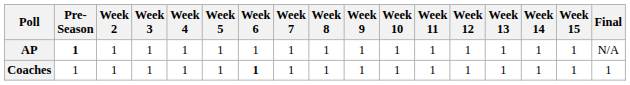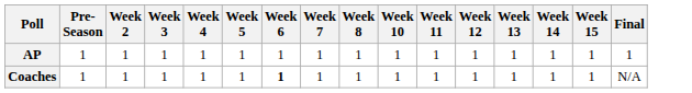 <table class="wikitable" style="white-space:nowrap;font-size:90%">
 <tr>
 <th>Poll</th>
 <th>Pre-<br>Season</th>
 <th>Week<br>2</th>
 <th>Week<br>3</th>
 <th>Week<br>4</th>
 <th>Week<br>5</th>
 <th>Week<br>6</th>
 <th>Week<br>7</th>
 <th>Week<br>8</th>
-<th>Week<br>9</th>
 <th>Week<br>10</th>
 <th>Week<br>11</th>
 <th>Week<br>12</th>
 <th>Week<br>13</th>
 <th>Week<br>14</th>
 <th>Week<br>15</th>
 <th>Final</th>
 </tr>
 <tr style="text-align:center;">
 <th>AP</th>
-<td style="background:#FFF;"><strong>1</strong></td>
 <td style="background:#FFF;">1</td>
 <td style="background:#FFF;">1</td>
 <td style="background:#FFF;">1</td>
 <td style="background:#FFF;">1</td>
 <td style="background:#FFF;">1</td>
 <td style="background:#FFF;">1</td>
 <td style="background:#FFF;">1</td>
 <td style="background:#FFF;">1</td>
 <td style="background:#FFF;">1</td>
 <td style="background:#FFF;">1</td>
 <td style="background:#FFF;">1</td>
 <td style="background:#FFF;">1</td>
 <td style="background:#FFF;">1</td>
 <td style="background:#FFF;">1</td>
-<td style="background:#FFF;">N/A</td>
+<td style="background:#FFF;">1</td>
 </tr>
 <tr style="text-align:center;">
 <th>Coaches</th>
 <td style="background:#FFF;">1</td>
 <td style="background:#FFF;">1</td>
 <td style="background:#FFF;">1</td>
 <td style="background:#FFF;">1</td>
 <td style="background:#FFF;">1</td>
 <td style="background:#FFF;"><strong>1</strong></td>
 <td style="background:#FFF;">1</td>
 <td style="background:#FFF;">1</td>
 <td style="background:#FFF;">1</td>
 <td style="background:#FFF;">1</td>
 <td style="background:#FFF;">1</td>
 <td style="background:#FFF;">1</td>
 <td style="background:#FFF;">1</td>
 <td style="background:#FFF;">1</td>
-<td style="background:#FFF;">1</td>
-<td style="background:#FFF;">1</td>
+<td style="background:#FFF;">N/A</td>
 </tr>
 </table>
